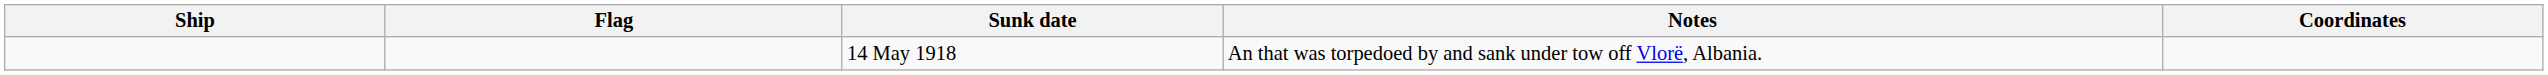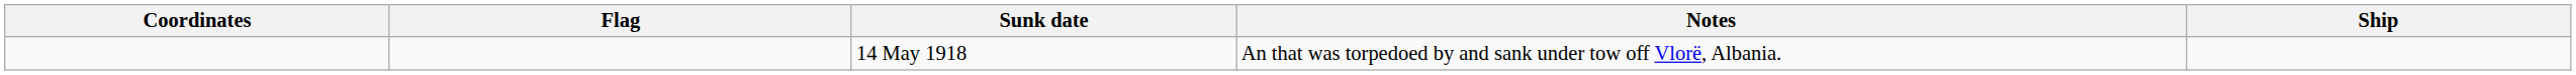 <table class=wikitable | style = "width:100%">
 <tr>
-<th style="width:15%">Ship</th>
+<th style="width:15%">Coordinates</th>
 <th style="width:18%">Flag</th>
 <th style="width:15%">Sunk date</th>
 <th style="width:37%">Notes</th>
-<th style="width:15%">Coordinates</th>
+<th style="width:15%">Ship</th>
 </tr>
 <tr>
 <td></td>
 <td></td>
 <td>14 May 1918</td>
 <td>An  that was torpedoed by  and sank under tow off <a href='#'>Vlorë</a>, Albania.</td>
 <td></td>
 </tr>
 </table>
